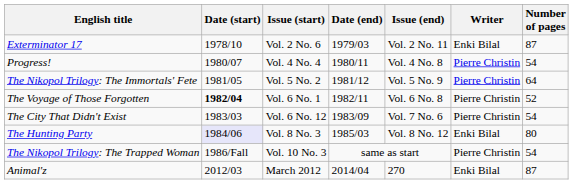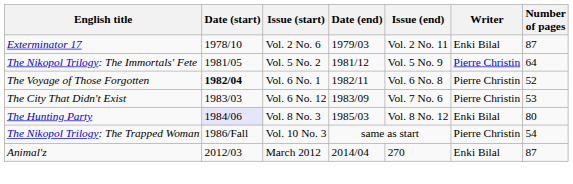 <table class="wikitable">
 <tr>
 <th>English title</th>
 <th>Date (start)</th>
 <th>Issue (start)</th>
 <th>Date (end)</th>
 <th>Issue (end)</th>
 <th>Writer</th>
 <th>Number <br>of pages</th>
 </tr>
 <tr>
 <td><em><a href='#'>Exterminator 17</a></em></td>
 <td>1978/10</td>
 <td>Vol. 2 No. 6</td>
 <td>1979/03</td>
 <td>Vol. 2 No. 11</td>
 <td>Enki Bilal</td>
 <td>87</td>
-</tr>
-<tr>
-<td><em>Progress!</em></td>
-<td>1980/07</td>
-<td>Vol. 4 No. 4</td>
-<td>1980/11</td>
-<td>Vol. 4 No. 8</td>
-<td><a href='#'>Pierre Christin</a></td>
-<td>54</td>
 </tr>
 <tr>
 <td><em><a href='#'>The Nikopol Trilogy</a>: The Immortals' Fete</em></td>
 <td>1981/05</td>
 <td>Vol. 5 No. 2</td>
 <td>1981/12</td>
 <td>Vol. 5 No. 9</td>
 <td><a href='#'>Pierre Christin</a></td>
 <td>64</td>
 </tr>
 <tr>
 <td><em>The Voyage of Those Forgotten</em></td>
 <td><strong>1982/04</strong></td>
 <td>Vol. 6 No. 1</td>
 <td>1982/11</td>
 <td>Vol. 6 No. 8</td>
 <td>Pierre Christin</td>
 <td>52</td>
 </tr>
 <tr>
 <td><em>The City That Didn't Exist</em></td>
 <td>1983/03</td>
 <td>Vol. 6 No. 12</td>
 <td>1983/09</td>
 <td>Vol. 7 No. 6</td>
 <td>Pierre Christin</td>
-<td>54</td>
+<td>53</td>
 </tr>
 <tr>
 <td><em><a href='#'>The Hunting Party</a></em></td>
 <td style="background: lavender;">1984/06</td>
 <td>Vol. 8 No. 3</td>
 <td>1985/03</td>
 <td>Vol. 8 No. 12</td>
 <td>Enki Bilal</td>
 <td>80</td>
 </tr>
 <tr>
 <td><em><a href='#'>The Nikopol Trilogy</a>: The Trapped Woman</em></td>
 <td>1986/Fall</td>
 <td>Vol. 10 No. 3</td>
 <td colspan="2" align="center">same as start</td>
 <td>Pierre Christin</td>
 <td>54</td>
 </tr>
 <tr>
 <td><em>Animal'z</em></td>
 <td>2012/03</td>
 <td>March 2012</td>
 <td>2014/04</td>
 <td>270</td>
 <td>Enki Bilal</td>
 <td>87</td>
 </tr>
 </table>
